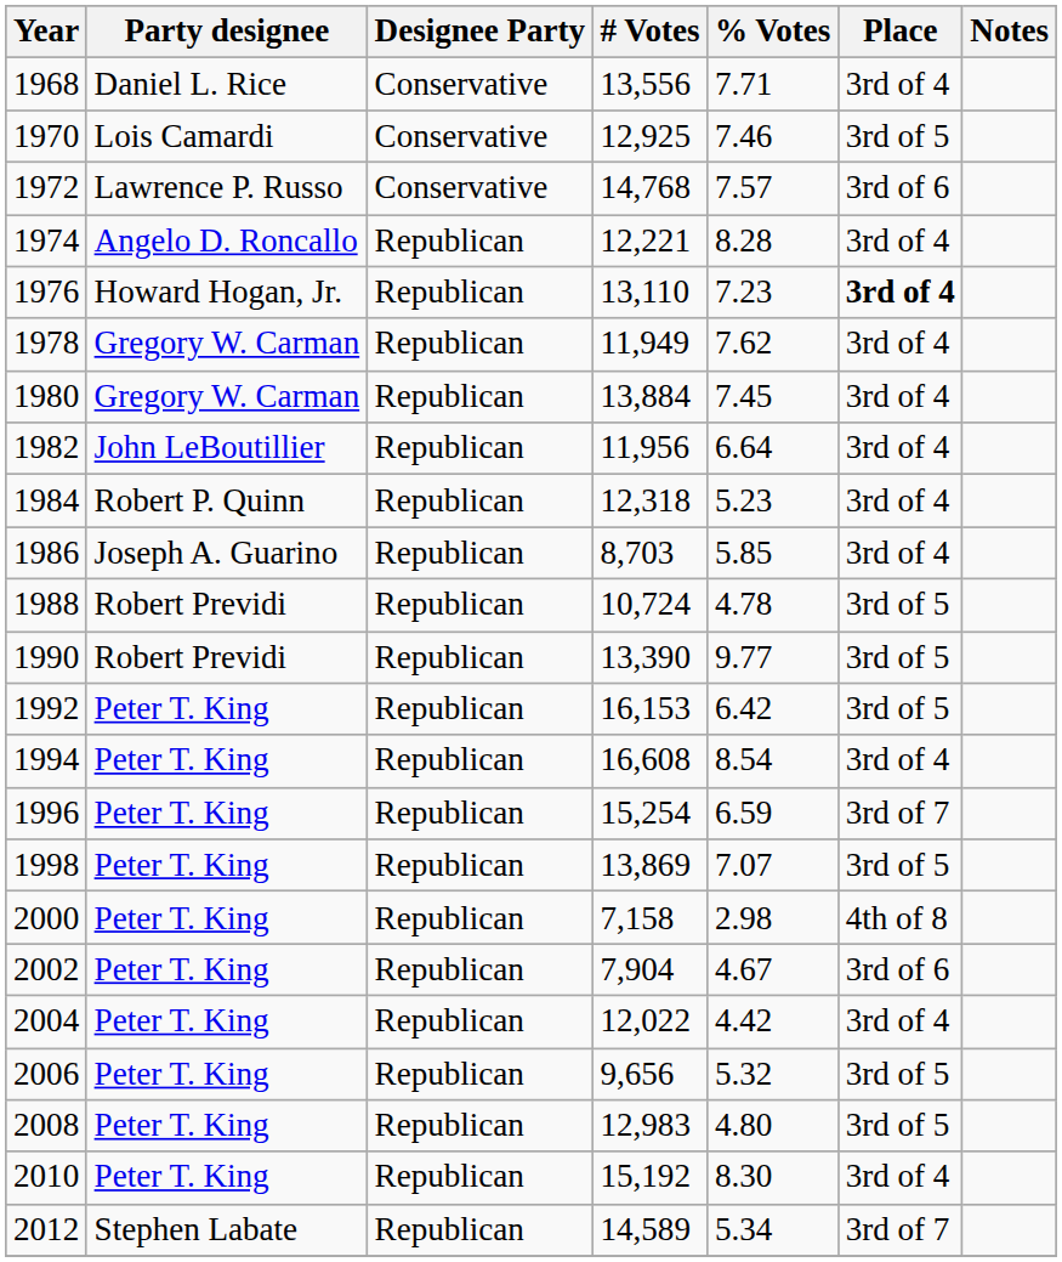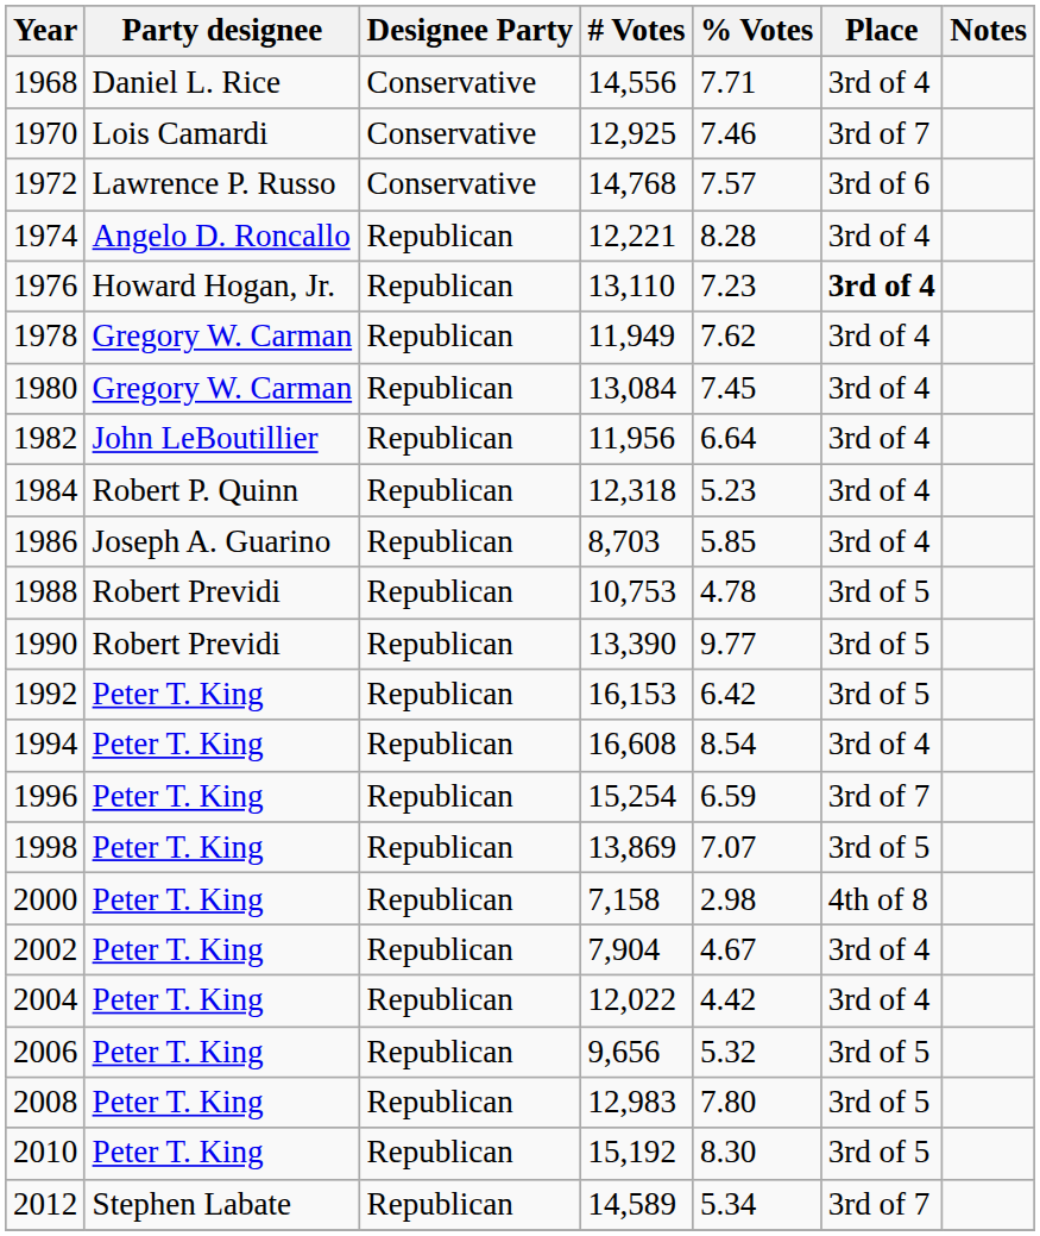 <table class=wikitable>
 <tr bgcolor=lightgrey>
 <th>Year</th>
 <th>Party designee</th>
 <th>Designee Party</th>
 <th># Votes</th>
 <th>% Votes</th>
 <th>Place</th>
 <th>Notes</th>
 </tr>
 <tr>
 <td>1968</td>
 <td>Daniel L. Rice</td>
 <td>Conservative</td>
-<td>13,556</td>
+<td>14,556</td>
 <td>7.71</td>
 <td>3rd of 4</td>
 <td></td>
 </tr>
 <tr>
 <td>1970</td>
 <td>Lois Camardi</td>
 <td>Conservative</td>
 <td>12,925</td>
 <td>7.46</td>
-<td>3rd of 5</td>
+<td>3rd of 7</td>
 <td></td>
 </tr>
 <tr>
 <td>1972</td>
 <td>Lawrence P. Russo</td>
 <td>Conservative</td>
 <td>14,768</td>
 <td>7.57</td>
 <td>3rd of 6</td>
 <td></td>
 </tr>
 <tr>
 <td>1974</td>
 <td><a href='#'>Angelo D. Roncallo</a></td>
 <td>Republican</td>
 <td>12,221</td>
 <td>8.28</td>
 <td>3rd of 4</td>
 <td></td>
 </tr>
 <tr>
 <td>1976</td>
 <td>Howard Hogan, Jr.</td>
 <td>Republican</td>
 <td>13,110</td>
 <td>7.23</td>
 <td><strong>3rd of 4</strong></td>
 <td></td>
 </tr>
 <tr>
 <td>1978</td>
 <td><a href='#'>Gregory W. Carman</a></td>
 <td>Republican</td>
 <td>11,949</td>
 <td>7.62</td>
 <td>3rd of 4</td>
 <td></td>
 </tr>
 <tr>
 <td>1980</td>
 <td><a href='#'>Gregory W. Carman</a></td>
 <td>Republican</td>
-<td>13,884</td>
+<td>13,084</td>
 <td>7.45</td>
 <td>3rd of 4</td>
 <td></td>
 </tr>
 <tr>
 <td>1982</td>
 <td><a href='#'>John LeBoutillier</a></td>
 <td>Republican</td>
 <td>11,956</td>
 <td>6.64</td>
 <td>3rd of 4</td>
 <td></td>
 </tr>
 <tr>
 <td>1984</td>
 <td>Robert P. Quinn</td>
 <td>Republican</td>
 <td>12,318</td>
 <td>5.23</td>
 <td>3rd of 4</td>
 <td></td>
 </tr>
 <tr>
 <td>1986</td>
 <td>Joseph A. Guarino</td>
 <td>Republican</td>
 <td>8,703</td>
 <td>5.85</td>
 <td>3rd of 4</td>
 <td></td>
 </tr>
 <tr>
 <td>1988</td>
 <td>Robert Previdi</td>
 <td>Republican</td>
-<td>10,724</td>
+<td>10,753</td>
 <td>4.78</td>
 <td>3rd of 5</td>
 <td></td>
 </tr>
 <tr>
 <td>1990</td>
 <td>Robert Previdi</td>
 <td>Republican</td>
 <td>13,390</td>
 <td>9.77</td>
 <td>3rd of 5</td>
 <td></td>
 </tr>
 <tr>
 <td>1992</td>
 <td><a href='#'>Peter T. King</a></td>
 <td>Republican</td>
 <td>16,153</td>
 <td>6.42</td>
 <td>3rd of 5</td>
 <td></td>
 </tr>
 <tr>
 <td>1994</td>
 <td><a href='#'>Peter T. King</a></td>
 <td>Republican</td>
 <td>16,608</td>
 <td>8.54</td>
 <td>3rd of 4</td>
 <td></td>
 </tr>
 <tr>
 <td>1996</td>
 <td><a href='#'>Peter T. King</a></td>
 <td>Republican</td>
 <td>15,254</td>
 <td>6.59</td>
 <td>3rd of 7</td>
 <td></td>
 </tr>
 <tr>
 <td>1998</td>
 <td><a href='#'>Peter T. King</a></td>
 <td>Republican</td>
 <td>13,869</td>
 <td>7.07</td>
 <td>3rd of 5</td>
 <td></td>
 </tr>
 <tr>
 <td>2000</td>
 <td><a href='#'>Peter T. King</a></td>
 <td>Republican</td>
 <td>7,158</td>
 <td>2.98</td>
 <td>4th of 8</td>
 <td></td>
 </tr>
 <tr>
 <td>2002</td>
 <td><a href='#'>Peter T. King</a></td>
 <td>Republican</td>
 <td>7,904</td>
 <td>4.67</td>
-<td>3rd of 6</td>
+<td>3rd of 4</td>
 <td></td>
 </tr>
 <tr>
 <td>2004</td>
 <td><a href='#'>Peter T. King</a></td>
 <td>Republican</td>
 <td>12,022</td>
 <td>4.42</td>
 <td>3rd of 4</td>
 <td></td>
 </tr>
 <tr>
 <td>2006</td>
 <td><a href='#'>Peter T. King</a></td>
 <td>Republican</td>
 <td>9,656</td>
 <td>5.32</td>
 <td>3rd of 5</td>
 <td></td>
 </tr>
 <tr>
 <td>2008</td>
 <td><a href='#'>Peter T. King</a></td>
 <td>Republican</td>
 <td>12,983</td>
-<td>4.80</td>
+<td>7.80</td>
 <td>3rd of 5</td>
 <td></td>
 </tr>
 <tr>
 <td>2010</td>
 <td><a href='#'>Peter T. King</a></td>
 <td>Republican</td>
 <td>15,192</td>
 <td>8.30</td>
-<td>3rd of 4</td>
+<td>3rd of 5</td>
 <td></td>
 </tr>
 <tr>
 <td>2012</td>
 <td>Stephen Labate</td>
 <td>Republican</td>
 <td>14,589</td>
 <td>5.34</td>
 <td>3rd of 7</td>
 <td></td>
 </tr>
 <tr>
 </tr>
 </table>
